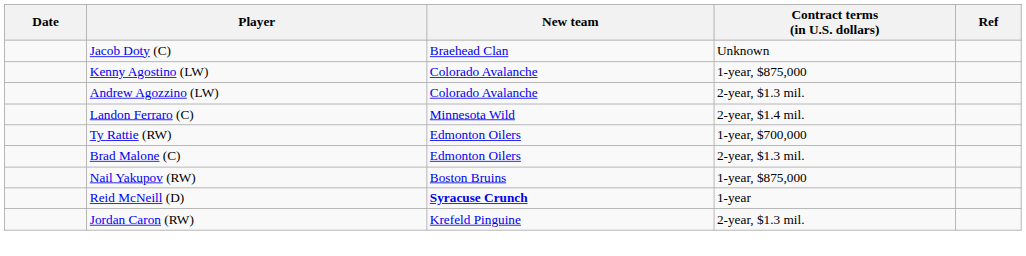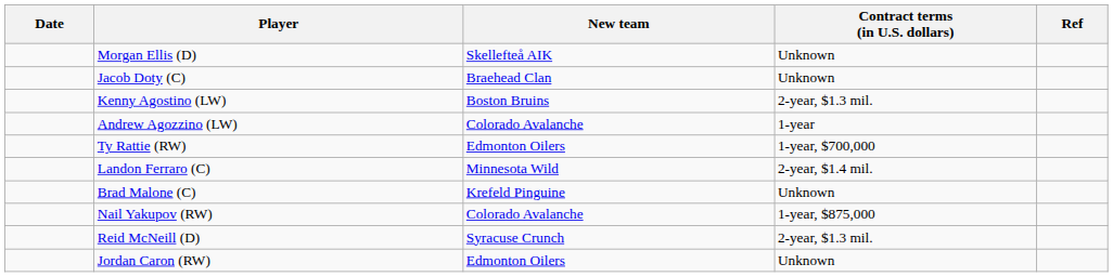 <table class="wikitable" width=97%>
 <tr style="background:#ddd;">
 <th>Date</th>
 <th>Player</th>
 <th>New team</th>
 <th>Contract terms<br>(in U.S. dollars)</th>
 <th>Ref</th>
+</tr>
+<tr>
+<td></td>
+<td><a href='#'>Morgan Ellis</a> (D)</td>
+<td><a href='#'>Skellefteå AIK</a></td>
+<td>Unknown</td>
+<td></td>
 </tr>
 <tr>
 <td></td>
 <td><a href='#'>Jacob Doty</a> (C)</td>
 <td><a href='#'>Braehead Clan</a></td>
 <td>Unknown</td>
 <td></td>
 </tr>
 <tr>
 <td></td>
 <td><a href='#'>Kenny Agostino</a> (LW)</td>
-<td><a href='#'>Colorado Avalanche</a></td>
-<td>1-year, $875,000</td>
+<td><a href='#'>Boston Bruins</a></td>
+<td>2-year, $1.3 mil.</td>
 <td></td>
 </tr>
 <tr>
 <td></td>
 <td><a href='#'>Andrew Agozzino</a> (LW)</td>
 <td><a href='#'>Colorado Avalanche</a></td>
-<td>2-year, $1.3 mil.</td>
+<td>1-year</td>
+<td></td>
+</tr>
+<tr>
+<td></td>
+<td><a href='#'>Ty Rattie</a> (RW)</td>
+<td><a href='#'>Edmonton Oilers</a></td>
+<td>1-year, $700,000</td>
 <td></td>
 </tr>
 <tr>
 <td></td>
 <td><a href='#'>Landon Ferraro</a> (C)</td>
 <td><a href='#'>Minnesota Wild</a></td>
 <td>2-year, $1.4 mil.</td>
 <td></td>
 </tr>
 <tr>
 <td></td>
-<td><a href='#'>Ty Rattie</a> (RW)</td>
-<td><a href='#'>Edmonton Oilers</a></td>
-<td>1-year, $700,000</td>
-<td></td>
-</tr>
-<tr>
-<td></td>
 <td><a href='#'>Brad Malone</a> (C)</td>
-<td><a href='#'>Edmonton Oilers</a></td>
-<td>2-year, $1.3 mil.</td>
+<td><a href='#'>Krefeld Pinguine</a></td>
+<td>Unknown</td>
 <td></td>
 </tr>
 <tr>
 <td></td>
 <td><a href='#'>Nail Yakupov</a> (RW)</td>
-<td><a href='#'>Boston Bruins</a></td>
+<td><a href='#'>Colorado Avalanche</a></td>
 <td>1-year, $875,000</td>
 <td></td>
 </tr>
 <tr>
 <td></td>
 <td><a href='#'>Reid McNeill</a> (D)</td>
-<td><strong><a href='#'>Syracuse Crunch</a></strong></td>
-<td>1-year</td>
+<td><a href='#'>Syracuse Crunch</a></td>
+<td>2-year, $1.3 mil.</td>
 <td></td>
 </tr>
 <tr>
 <td></td>
 <td><a href='#'>Jordan Caron</a> (RW)</td>
-<td><a href='#'>Krefeld Pinguine</a></td>
-<td>2-year, $1.3 mil.</td>
+<td><a href='#'>Edmonton Oilers</a></td>
+<td>Unknown</td>
 <td></td>
 </tr>
 </table>
